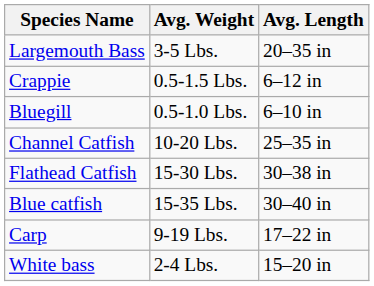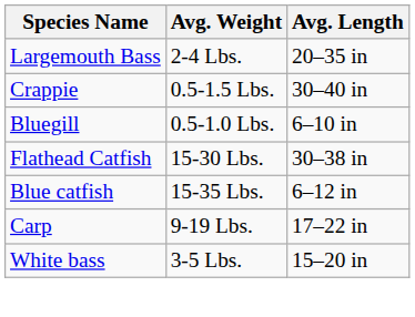 <table class="wikitable">
 <tr>
 <th>Species Name</th>
 <th>Avg. Weight</th>
 <th>Avg. Length</th>
 </tr>
 <tr>
 <td><a href='#'>Largemouth Bass</a></td>
-<td>3-5 Lbs.</td>
+<td>2-4 Lbs.</td>
 <td>20–35 in</td>
 </tr>
 <tr>
 <td><a href='#'>Crappie</a></td>
 <td>0.5-1.5 Lbs.</td>
-<td>6–12 in</td>
+<td>30–40 in</td>
 </tr>
 <tr>
 <td><a href='#'>Bluegill</a></td>
 <td>0.5-1.0 Lbs.</td>
 <td>6–10 in</td>
-</tr>
-<tr>
-<td><a href='#'>Channel Catfish</a></td>
-<td>10-20 Lbs.</td>
-<td>25–35 in</td>
 </tr>
 <tr>
 <td><a href='#'>Flathead Catfish</a></td>
 <td>15-30 Lbs.</td>
 <td>30–38 in</td>
 </tr>
 <tr>
 <td><a href='#'>Blue catfish</a></td>
 <td>15-35 Lbs.</td>
-<td>30–40 in</td>
+<td>6–12 in</td>
 </tr>
 <tr>
 <td><a href='#'>Carp</a></td>
 <td>9-19 Lbs.</td>
 <td>17–22 in</td>
 </tr>
 <tr>
 <td><a href='#'>White bass</a></td>
-<td>2-4 Lbs.</td>
+<td>3-5 Lbs.</td>
 <td>15–20 in</td>
 </tr>
 </table>
